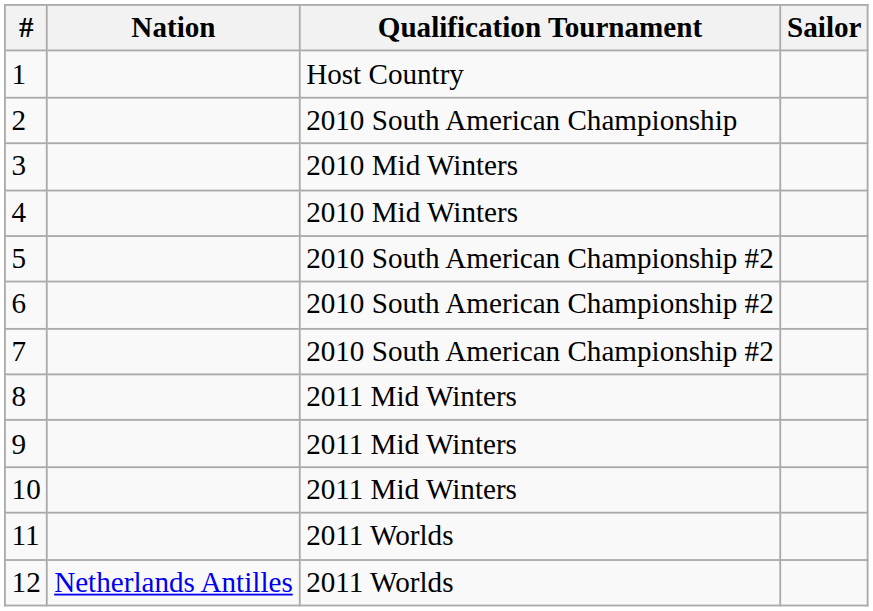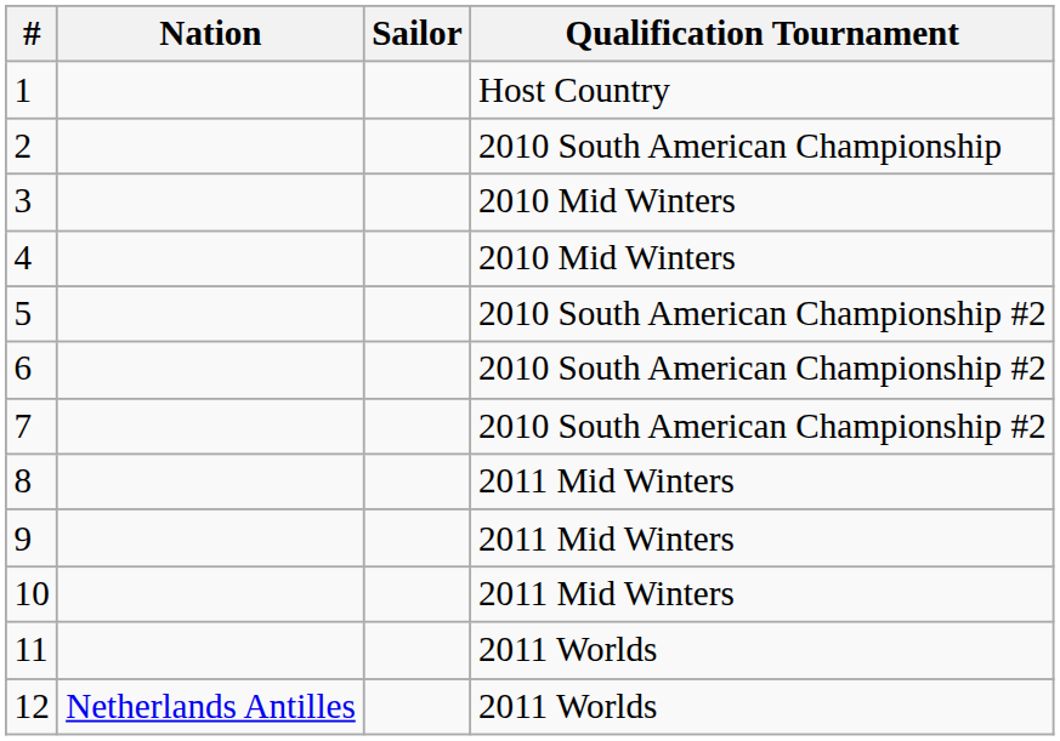 <table class="wikitable">
 <tr>
 <th>#</th>
 <th>Nation</th>
+<th>Sailor</th>
 <th>Qualification Tournament</th>
-<th>Sailor</th>
 </tr>
 <tr>
 <td>1</td>
 <td></td>
+<td></td>
 <td>Host Country</td>
-<td></td>
 </tr>
 <tr>
 <td>2</td>
 <td></td>
+<td></td>
 <td>2010 South American Championship</td>
-<td></td>
 </tr>
 <tr>
 <td>3</td>
 <td></td>
+<td></td>
 <td>2010 Mid Winters</td>
-<td></td>
 </tr>
 <tr>
 <td>4</td>
 <td></td>
+<td></td>
 <td>2010 Mid Winters</td>
-<td></td>
 </tr>
 <tr>
 <td>5</td>
 <td></td>
+<td></td>
 <td>2010 South American Championship #2</td>
-<td></td>
 </tr>
 <tr>
 <td>6</td>
 <td></td>
+<td></td>
 <td>2010 South American Championship #2</td>
-<td></td>
 </tr>
 <tr>
 <td>7</td>
 <td></td>
+<td></td>
 <td>2010 South American Championship #2</td>
-<td></td>
 </tr>
 <tr>
 <td>8</td>
 <td></td>
+<td></td>
 <td>2011 Mid Winters</td>
-<td></td>
 </tr>
 <tr>
 <td>9</td>
 <td></td>
+<td></td>
 <td>2011 Mid Winters</td>
-<td></td>
 </tr>
 <tr>
 <td>10</td>
 <td></td>
+<td></td>
 <td>2011 Mid Winters</td>
-<td></td>
 </tr>
 <tr>
 <td>11</td>
 <td></td>
+<td></td>
 <td>2011 Worlds</td>
-<td></td>
 </tr>
 <tr>
 <td>12</td>
 <td> <a href='#'>Netherlands Antilles</a></td>
+<td></td>
 <td>2011 Worlds</td>
-<td></td>
 </tr>
 </table>
